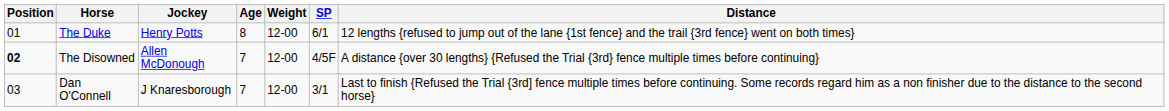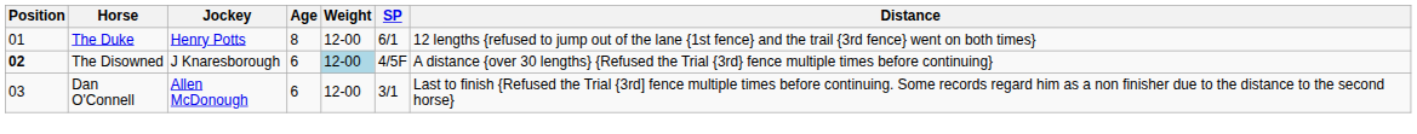 <table class="wikitable sortable">
 <tr>
 <th>Position</th>
 <th>Horse</th>
 <th>Jockey</th>
 <th>Age</th>
 <th>Weight</th>
 <th><a href='#'>SP</a></th>
 <th>Distance</th>
 </tr>
 <tr>
 <td>01</td>
 <td><a href='#'>The Duke</a></td>
 <td><a href='#'>Henry Potts</a></td>
 <td>8</td>
 <td>12-00</td>
 <td>6/1</td>
 <td>12 lengths {refused to jump out of the lane {1st fence} and the trail {3rd fence} went on both times}</td>
 </tr>
 <tr>
 <td><strong>02</strong></td>
 <td>The Disowned</td>
-<td><a href='#'>Allen McDonough</a></td>
-<td>7</td>
-<td>12-00</td>
+<td>J Knaresborough</td>
+<td>6</td>
+<td style="background: lightblue;">12-00</td>
 <td>4/5F</td>
 <td>A distance {over 30 lengths} {Refused the Trial {3rd} fence multiple times before continuing}</td>
 </tr>
 <tr>
 <td>03</td>
 <td>Dan O'Connell</td>
-<td>J Knaresborough</td>
-<td>7</td>
+<td><a href='#'>Allen McDonough</a></td>
+<td>6</td>
 <td>12-00</td>
 <td>3/1</td>
 <td>Last to finish {Refused the Trial {3rd] fence multiple times before continuing. Some records regard him as a non finisher due to the distance to the second horse}</td>
 </tr>
 </table>
